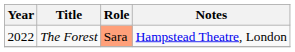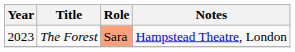 <table class="wikitable sortable">
 <tr>
 <th>Year</th>
 <th>Title</th>
 <th>Role</th>
 <th class="unsortable">Notes</th>
 </tr>
 <tr>
-<td>2022</td>
+<td>2023</td>
 <td><em>The Forest</em></td>
 <td style="background: lightsalmon;">Sara</td>
 <td><a href='#'>Hampstead Theatre</a>, London</td>
 </tr>
 <tr>
 </tr>
 </table>
